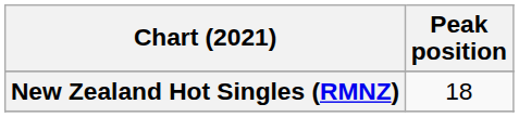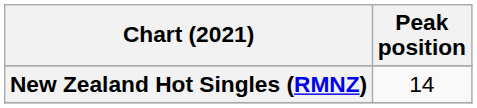 <table class="wikitable sortable plainrowheaders" style="text-align:center">
 <tr>
 <th scope="col">Chart (2021)</th>
 <th scope="col">Peak<br>position</th>
 </tr>
 <tr>
 </tr>
 <tr>
 <th scope="row">New Zealand Hot Singles (<a href='#'>RMNZ</a>)</th>
-<td>18</td>
+<td>14</td>
 </tr>
 <tr>
 </tr>
 <tr>
 </tr>
 </table>
